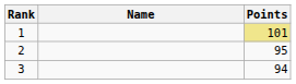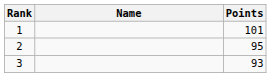 <table class="wikitable" border="1">
 <tr>
 <th width=30>Rank</th>
 <th width=230>Name</th>
 <th width=25>Points</th>
 </tr>
 <tr>
 <td align=center>1</td>
 <td><strong></strong></td>
-<td align=right style="background: khaki;">101</td>
+<td align=right>101</td>
 </tr>
 <tr>
 <td align=center>2</td>
 <td></td>
 <td align=right>95</td>
 </tr>
 <tr>
 <td align=center>3</td>
 <td></td>
-<td align=right>94</td>
+<td align=right>93</td>
 </tr>
 </table>
